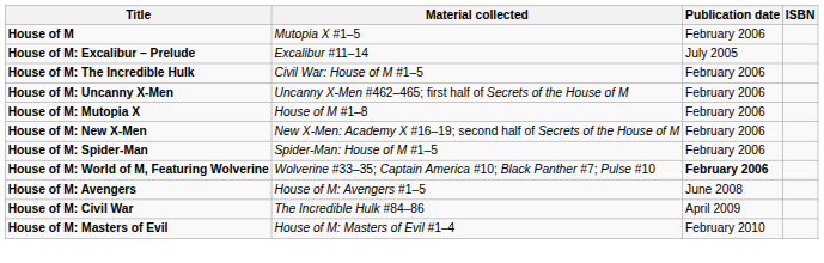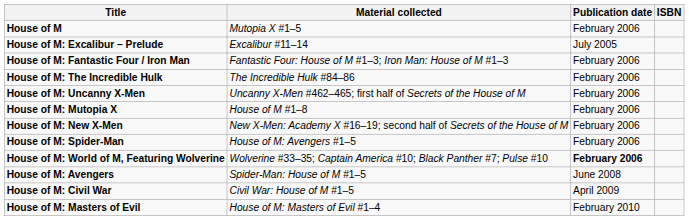 <table class="wikitable">
 <tr>
 <th>Title</th>
 <th>Material collected</th>
 <th>Publication date</th>
 <th>ISBN</th>
 </tr>
 <tr>
 <td><strong>House of M</strong></td>
 <td><em>Mutopia X</em> #1–5</td>
 <td>February 2006</td>
 <td></td>
 </tr>
 <tr>
 <td><strong>House of M: Excalibur – Prelude</strong></td>
 <td><em>Excalibur</em> #11–14</td>
 <td>July 2005</td>
 <td></td>
 </tr>
 <tr>
+<td><strong>House of M: Fantastic Four / Iron Man</strong></td>
+<td><em>Fantastic Four: House of M</em> #1–3; <em>Iron Man: House of M</em> #1–3</td>
+<td>February 2006</td>
+<td></td>
+</tr>
+<tr>
 <td><strong>House of M: The Incredible Hulk</strong></td>
-<td><em>Civil War: House of M</em> #1–5</td>
+<td><em>The Incredible Hulk</em> #84–86</td>
 <td>February 2006</td>
 <td></td>
 </tr>
 <tr>
 <td><strong>House of M: Uncanny X-Men</strong></td>
 <td><em>Uncanny X-Men</em> #462–465; first half of <em>Secrets of the House of M</em></td>
 <td>February 2006</td>
 <td></td>
 </tr>
 <tr>
 <td><strong>House of M: Mutopia X</strong></td>
 <td><em>House of M</em> #1–8</td>
 <td>February 2006</td>
 <td></td>
 </tr>
 <tr>
 <td><strong>House of M: New X-Men</strong></td>
 <td><em>New X-Men: Academy X</em> #16–19; second half of <em>Secrets of the House of M</em></td>
 <td>February 2006</td>
 <td></td>
 </tr>
 <tr>
 <td><strong>House of M: Spider-Man</strong></td>
-<td><em>Spider-Man: House of M</em> #1–5</td>
+<td><em>House of M: Avengers</em> #1–5</td>
 <td>February 2006</td>
 <td></td>
 </tr>
 <tr>
 <td><strong>House of M: World of M, Featuring Wolverine</strong></td>
 <td><em>Wolverine</em> #33–35; <em>Captain America</em> #10; <em>Black Panther</em> #7; <em>Pulse</em> #10</td>
 <td><strong>February 2006</strong></td>
 <td></td>
 </tr>
 <tr>
 <td><strong>House of M: Avengers</strong></td>
-<td><em>House of M: Avengers</em> #1–5</td>
+<td><em>Spider-Man: House of M</em> #1–5</td>
 <td>June 2008</td>
 <td></td>
 </tr>
 <tr>
 <td><strong>House of M: Civil War</strong></td>
-<td><em>The Incredible Hulk</em> #84–86</td>
+<td><em>Civil War: House of M</em> #1–5</td>
 <td>April 2009</td>
 <td></td>
 </tr>
 <tr>
 <td><strong>House of M: Masters of Evil</strong></td>
 <td><em>House of M: Masters of Evil</em> #1–4</td>
 <td>February 2010</td>
 <td></td>
 </tr>
 </table>
